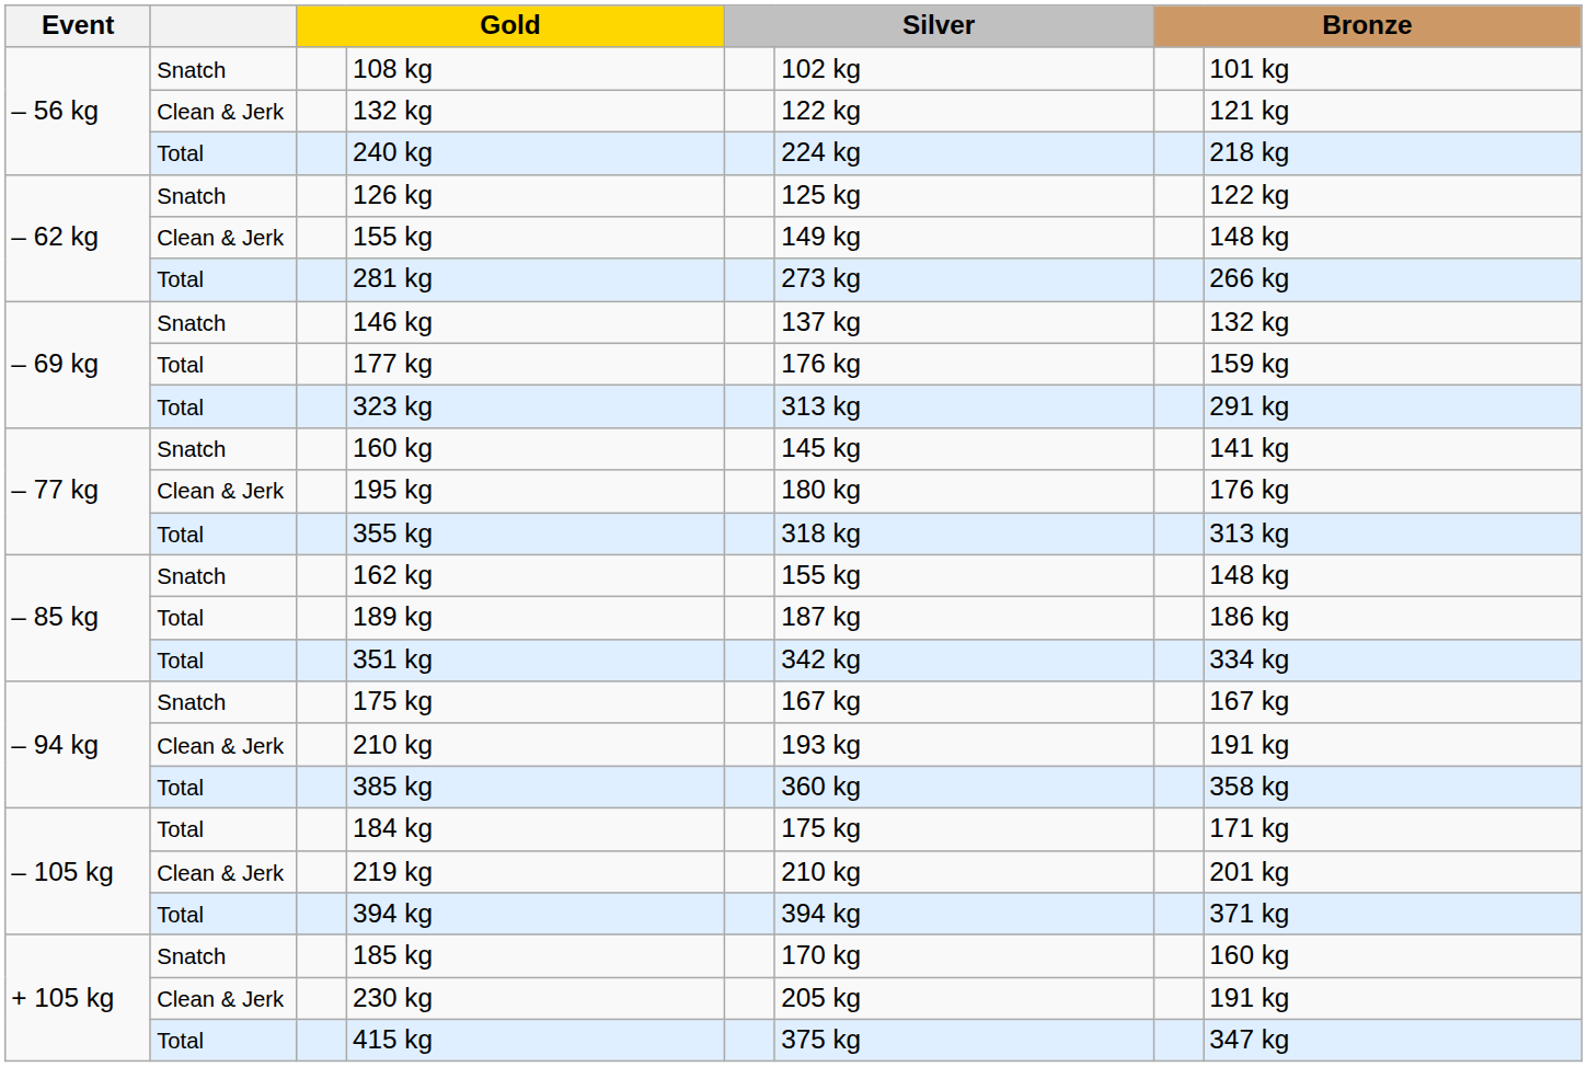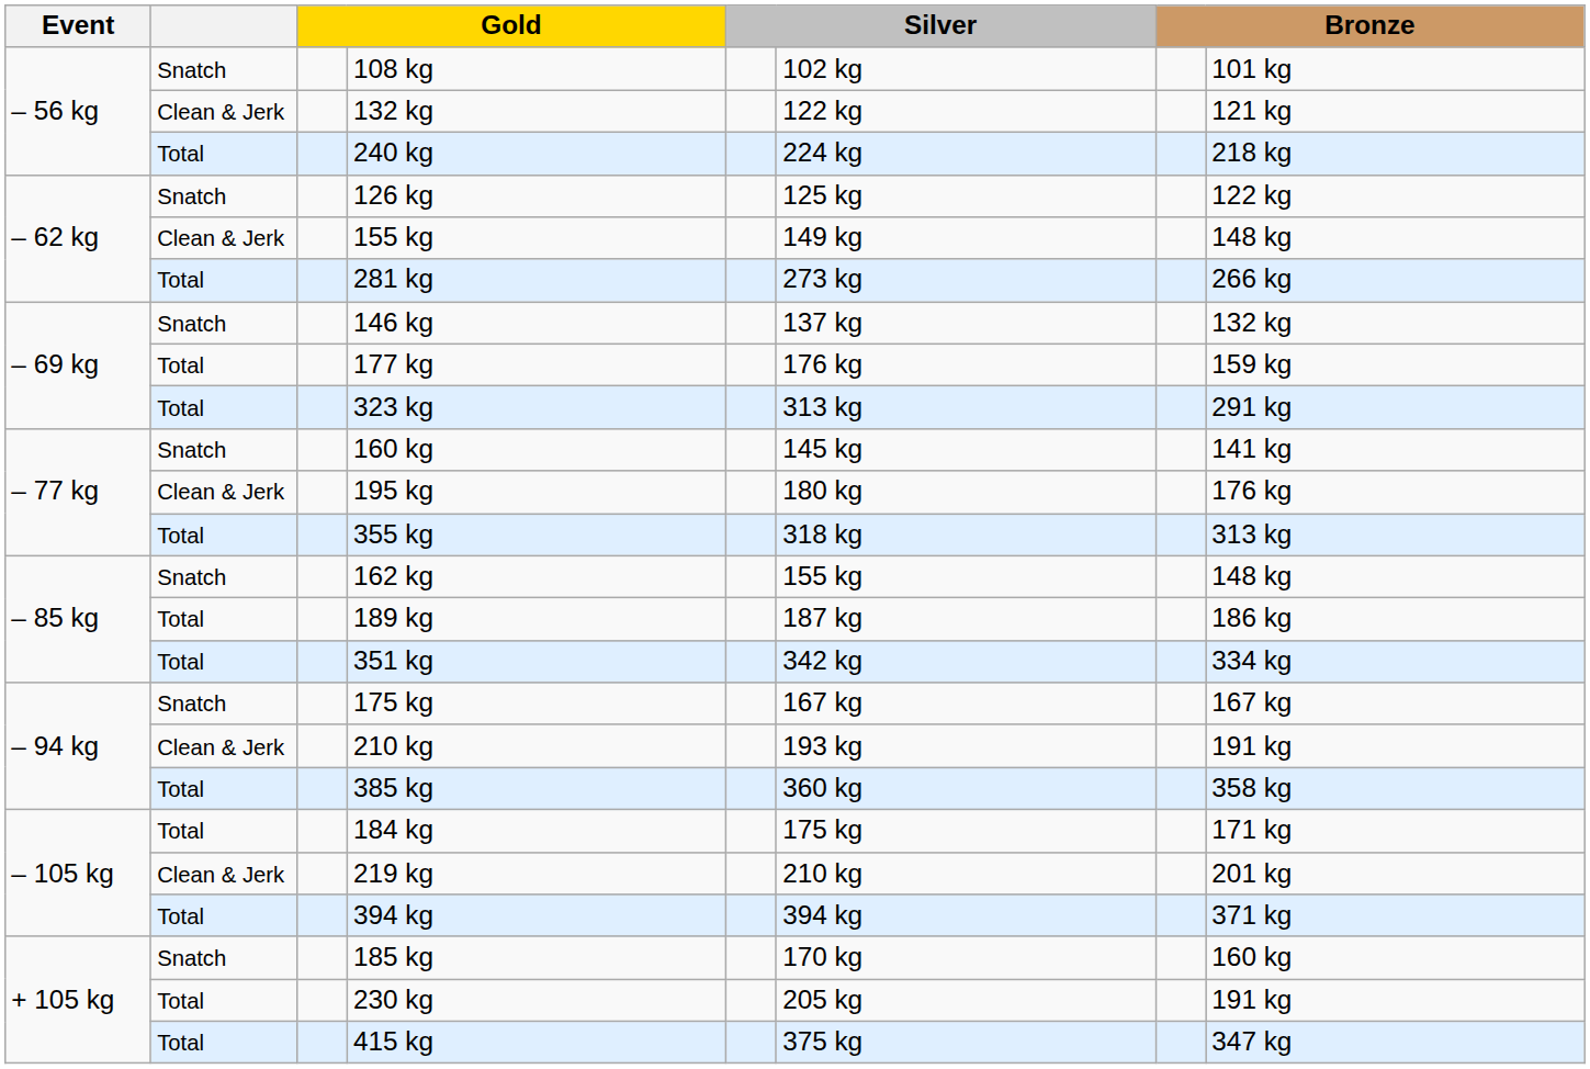 <table class="wikitable">
 <tr>
 <th width=80>Event</th>
 <th width=80></th>
 <td bgcolor=gold align="center" colspan=2 width=250><strong>Gold</strong></td>
 <td bgcolor=silver align="center" colspan=2 width=250><strong>Silver</strong></td>
 <td bgcolor=#cc9966 colspan=2 align="center" width=250><strong>Bronze</strong></td>
 </tr>
 <tr>
 <td rowspan=3>– 56 kg</td>
 <td><small>Snatch</small></td>
 <td></td>
 <td>108 kg</td>
 <td></td>
 <td>102 kg</td>
 <td></td>
 <td>101 kg</td>
 </tr>
 <tr>
 <td><small>Clean & Jerk</small></td>
 <td></td>
 <td>132 kg</td>
 <td></td>
 <td>122 kg</td>
 <td></td>
 <td>121 kg</td>
 </tr>
 <tr bgcolor=#dfefff>
 <td><small>Total</small></td>
 <td></td>
 <td>240 kg</td>
 <td></td>
 <td>224 kg</td>
 <td></td>
 <td>218 kg</td>
 </tr>
 <tr>
 <td rowspan=3>– 62 kg</td>
 <td><small>Snatch</small></td>
 <td></td>
 <td>126 kg</td>
 <td></td>
 <td>125 kg</td>
 <td></td>
 <td>122 kg</td>
 </tr>
 <tr>
 <td><small>Clean & Jerk</small></td>
 <td></td>
 <td>155 kg</td>
 <td></td>
 <td>149 kg</td>
 <td></td>
 <td>148 kg</td>
 </tr>
 <tr bgcolor=#dfefff>
 <td><small>Total</small></td>
 <td></td>
 <td>281 kg</td>
 <td></td>
 <td>273 kg</td>
 <td></td>
 <td>266 kg</td>
 </tr>
 <tr>
 <td rowspan=3>– 69 kg</td>
 <td><small>Snatch</small></td>
 <td></td>
 <td>146 kg</td>
 <td></td>
 <td>137 kg</td>
 <td></td>
 <td>132 kg</td>
 </tr>
 <tr>
 <td><small>Total</small></td>
 <td></td>
 <td>177 kg</td>
 <td></td>
 <td>176 kg</td>
 <td></td>
 <td>159 kg</td>
 </tr>
 <tr bgcolor=#dfefff>
 <td><small>Total</small></td>
 <td></td>
 <td>323 kg</td>
 <td></td>
 <td>313 kg</td>
 <td></td>
 <td>291 kg</td>
 </tr>
 <tr>
 <td rowspan=3>– 77 kg</td>
 <td><small>Snatch</small></td>
 <td></td>
 <td>160 kg</td>
 <td></td>
 <td>145 kg</td>
 <td></td>
 <td>141 kg</td>
 </tr>
 <tr>
 <td><small>Clean & Jerk</small></td>
 <td></td>
 <td>195 kg</td>
 <td></td>
 <td>180 kg</td>
 <td></td>
 <td>176 kg</td>
 </tr>
 <tr bgcolor=#dfefff>
 <td><small>Total</small></td>
 <td></td>
 <td>355 kg</td>
 <td></td>
 <td>318 kg</td>
 <td></td>
 <td>313 kg</td>
 </tr>
 <tr>
 <td rowspan=3>– 85 kg</td>
 <td><small>Snatch</small></td>
 <td></td>
 <td>162 kg</td>
 <td></td>
 <td>155 kg</td>
 <td></td>
 <td>148 kg</td>
 </tr>
 <tr>
 <td><small>Total</small></td>
 <td></td>
 <td>189 kg</td>
 <td></td>
 <td>187 kg</td>
 <td></td>
 <td>186 kg</td>
 </tr>
 <tr bgcolor=#dfefff>
 <td><small>Total</small></td>
 <td></td>
 <td>351 kg</td>
 <td></td>
 <td>342 kg</td>
 <td></td>
 <td>334 kg</td>
 </tr>
 <tr>
 <td rowspan=3>– 94 kg</td>
 <td><small>Snatch</small></td>
 <td></td>
 <td>175 kg</td>
 <td></td>
 <td>167 kg</td>
 <td></td>
 <td>167 kg</td>
 </tr>
 <tr>
 <td><small>Clean & Jerk</small></td>
 <td></td>
 <td>210 kg</td>
 <td></td>
 <td>193 kg</td>
 <td></td>
 <td>191 kg</td>
 </tr>
 <tr bgcolor=#dfefff>
 <td><small>Total</small></td>
 <td></td>
 <td>385 kg</td>
 <td></td>
 <td>360 kg</td>
 <td></td>
 <td>358 kg</td>
 </tr>
 <tr>
 <td rowspan=3>– 105 kg</td>
 <td><small>Total</small></td>
 <td></td>
 <td>184 kg</td>
 <td></td>
 <td>175 kg</td>
 <td></td>
 <td>171 kg</td>
 </tr>
 <tr>
 <td><small>Clean & Jerk</small></td>
 <td></td>
 <td>219 kg</td>
 <td></td>
 <td>210 kg</td>
 <td></td>
 <td>201 kg</td>
 </tr>
 <tr bgcolor=#dfefff>
 <td><small>Total</small></td>
 <td></td>
 <td>394 kg</td>
 <td></td>
 <td>394 kg</td>
 <td></td>
 <td>371 kg</td>
 </tr>
 <tr>
 <td rowspan=3>+ 105 kg</td>
 <td><small>Snatch</small></td>
 <td></td>
 <td>185 kg</td>
 <td></td>
 <td>170 kg</td>
 <td></td>
 <td>160 kg</td>
 </tr>
 <tr>
-<td><small>Clean & Jerk</small></td>
+<td><small>Total</small></td>
 <td></td>
 <td>230 kg</td>
 <td></td>
 <td>205 kg</td>
 <td></td>
 <td>191 kg</td>
 </tr>
 <tr bgcolor=#dfefff>
 <td><small>Total</small></td>
 <td></td>
 <td>415 kg</td>
 <td></td>
 <td>375 kg</td>
 <td></td>
 <td>347 kg</td>
 </tr>
 </table>
